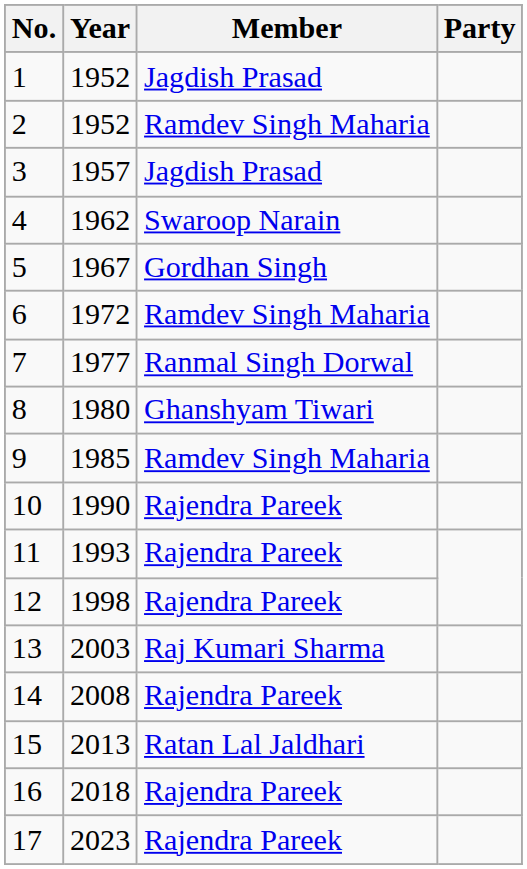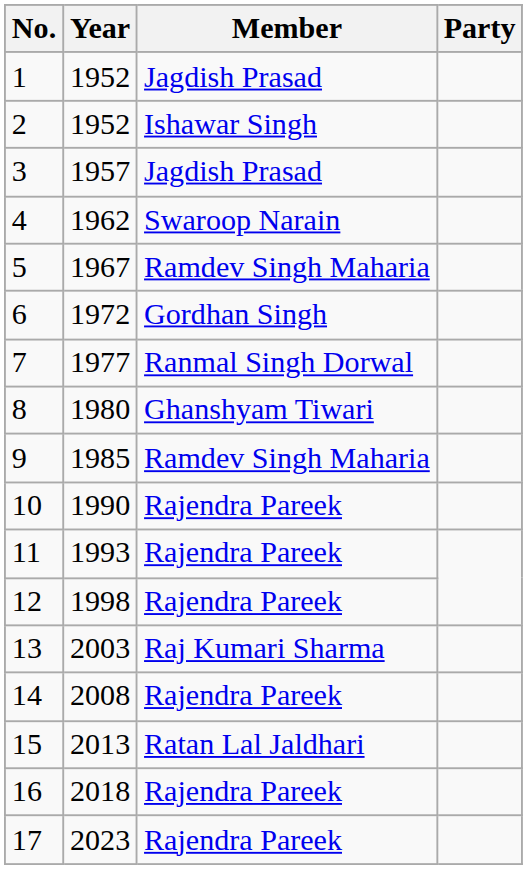 <table class="wikitable sortable">
 <tr>
 <th>No.</th>
 <th>Year</th>
 <th>Member</th>
 <th colspan="2">Party</th>
 </tr>
 <tr>
 <td>1</td>
 <td>1952</td>
 <td><a href='#'>Jagdish Prasad</a></td>
 <td></td>
 </tr>
 <tr>
 <td>2</td>
 <td>1952</td>
-<td><a href='#'>Ramdev Singh Maharia</a></td>
+<td><a href='#'>Ishawar Singh</a></td>
 <td></td>
 </tr>
 <tr>
 <td>3</td>
 <td>1957</td>
 <td><a href='#'>Jagdish Prasad</a></td>
 <td></td>
 </tr>
 <tr>
 <td>4</td>
 <td>1962</td>
 <td><a href='#'>Swaroop Narain</a></td>
 <td></td>
 </tr>
 <tr>
 <td>5</td>
 <td>1967</td>
-<td><a href='#'>Gordhan Singh</a></td>
+<td><a href='#'>Ramdev Singh Maharia</a></td>
 </tr>
 <tr>
 <td>6</td>
 <td>1972</td>
-<td><a href='#'>Ramdev Singh Maharia</a></td>
+<td><a href='#'>Gordhan Singh</a></td>
 <td></td>
 </tr>
 <tr>
 <td>7</td>
 <td>1977</td>
 <td><a href='#'>Ranmal Singh Dorwal</a></td>
 <td></td>
 </tr>
 <tr>
 <td>8</td>
 <td>1980</td>
 <td><a href='#'>Ghanshyam Tiwari</a></td>
 <td></td>
 </tr>
 <tr>
 <td>9</td>
 <td>1985</td>
 <td><a href='#'>Ramdev Singh Maharia</a></td>
 </tr>
 <tr>
 <td>10</td>
 <td>1990</td>
 <td><a href='#'>Rajendra Pareek</a></td>
 <td></td>
 </tr>
 <tr>
 <td>11</td>
 <td>1993</td>
 <td><a href='#'>Rajendra Pareek</a></td>
 </tr>
 <tr>
 <td>12</td>
 <td>1998</td>
 <td><a href='#'>Rajendra Pareek</a></td>
 </tr>
 <tr>
 <td>13</td>
 <td>2003</td>
 <td><a href='#'>Raj Kumari Sharma</a></td>
 <td></td>
 </tr>
 <tr>
 <td>14</td>
 <td>2008</td>
 <td><a href='#'>Rajendra Pareek</a></td>
 <td></td>
 </tr>
 <tr>
 <td>15</td>
 <td>2013</td>
 <td><a href='#'>Ratan Lal Jaldhari</a></td>
 <td></td>
 </tr>
 <tr>
 <td>16</td>
 <td>2018</td>
 <td><a href='#'>Rajendra Pareek</a></td>
 <td></td>
 </tr>
 <tr>
 <td>17</td>
 <td>2023</td>
 <td><a href='#'>Rajendra Pareek</a></td>
 <td></td>
 </tr>
 </table>
